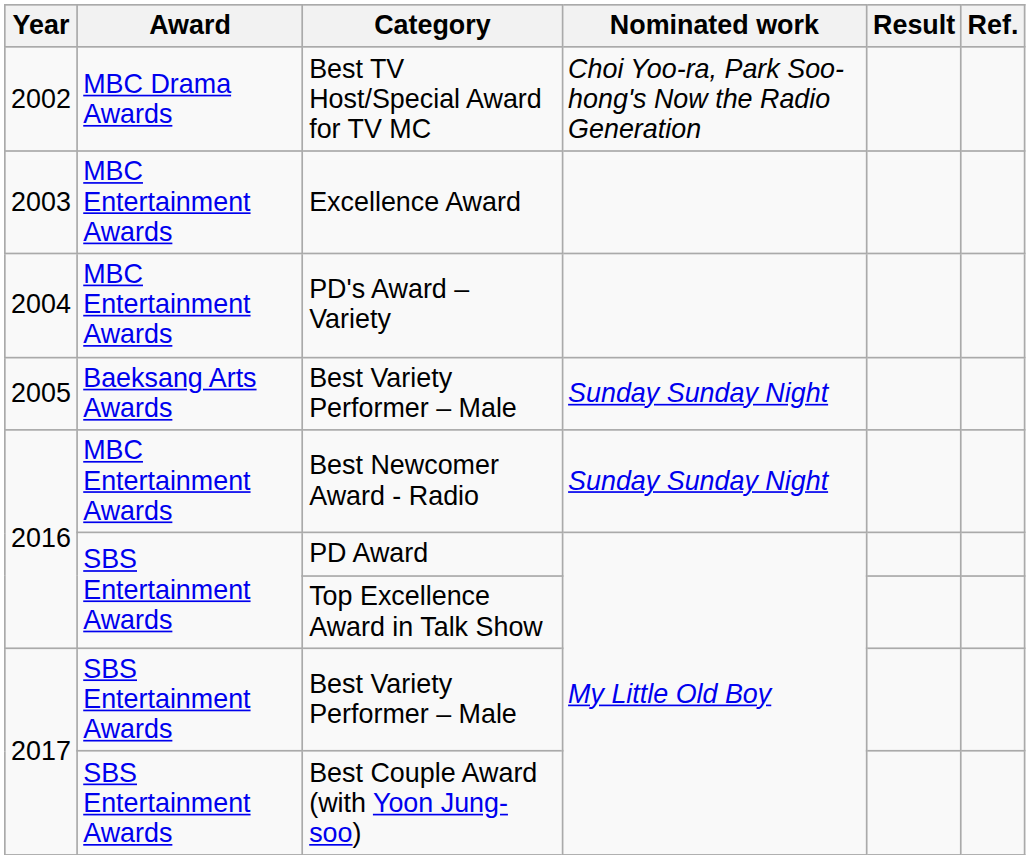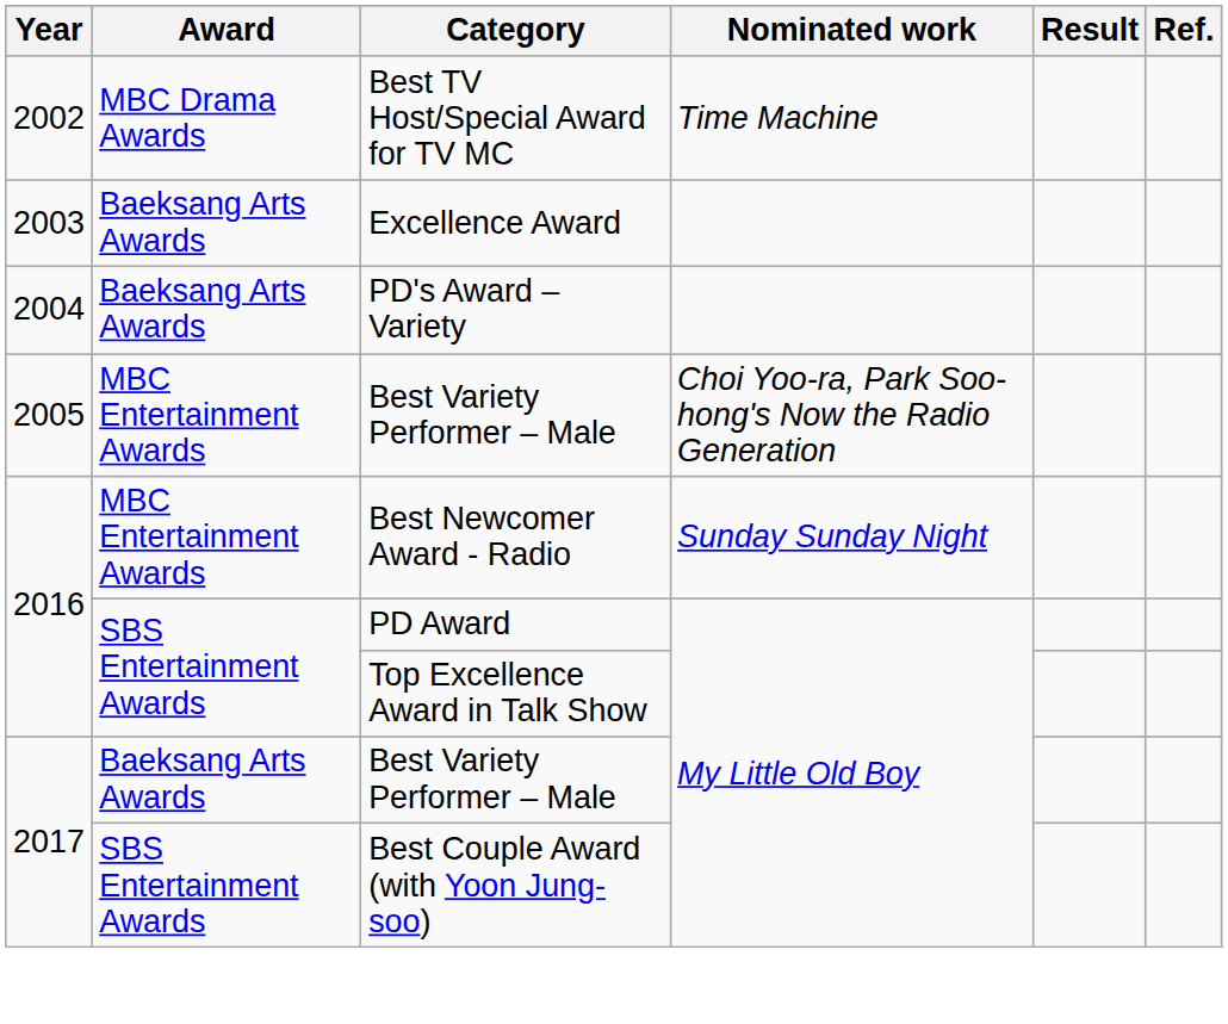 <table class="wikitable">
 <tr>
 <th>Year</th>
 <th>Award</th>
 <th>Category</th>
 <th>Nominated work</th>
 <th>Result</th>
 <th>Ref.</th>
 </tr>
 <tr>
 <td>2002</td>
 <td><a href='#'>MBC Drama Awards</a></td>
 <td>Best TV Host/Special Award for TV MC</td>
-<td><em>Choi Yoo-ra, Park Soo-hong's Now the Radio Generation</em></td>
+<td><em>Time Machine</em></td>
 <td></td>
 <td></td>
 </tr>
 <tr>
 <td>2003</td>
-<td><a href='#'>MBC Entertainment Awards</a></td>
+<td><a href='#'>Baeksang Arts Awards</a></td>
 <td>Excellence Award</td>
 <td></td>
 <td></td>
 <td></td>
 </tr>
 <tr>
 <td>2004</td>
-<td><a href='#'>MBC Entertainment Awards</a></td>
+<td><a href='#'>Baeksang Arts Awards</a></td>
 <td>PD's Award – Variety</td>
 <td></td>
 <td></td>
 <td></td>
 </tr>
 <tr>
 <td>2005</td>
-<td><a href='#'>Baeksang Arts Awards</a></td>
+<td><a href='#'>MBC Entertainment Awards</a></td>
 <td>Best Variety Performer – Male</td>
-<td><em><a href='#'>Sunday Sunday Night</a></em></td>
+<td><em>Choi Yoo-ra, Park Soo-hong's Now the Radio Generation</em></td>
 <td></td>
 <td></td>
 </tr>
 <tr>
 <td rowspan="3">2016</td>
 <td><a href='#'>MBC Entertainment Awards</a></td>
 <td>Best Newcomer Award - Radio</td>
 <td><em><a href='#'>Sunday Sunday Night</a></em></td>
 <td></td>
 <td></td>
 </tr>
 <tr>
 <td rowspan="2"><a href='#'>SBS Entertainment Awards</a></td>
 <td>PD Award</td>
 <td rowspan="4"><em><a href='#'>My Little Old Boy</a></em></td>
 <td></td>
 <td></td>
 </tr>
 <tr>
 <td>Top Excellence Award in Talk Show</td>
 <td></td>
 <td></td>
 </tr>
 <tr>
 <td rowspan="2">2017</td>
-<td><a href='#'>SBS Entertainment Awards</a></td>
+<td><a href='#'>Baeksang Arts Awards</a></td>
 <td>Best Variety Performer – Male</td>
 <td></td>
 <td></td>
 </tr>
 <tr>
 <td><a href='#'>SBS Entertainment Awards</a></td>
 <td>Best Couple Award (with <a href='#'>Yoon Jung-soo</a>)</td>
 <td></td>
 <td></td>
 </tr>
 </table>
